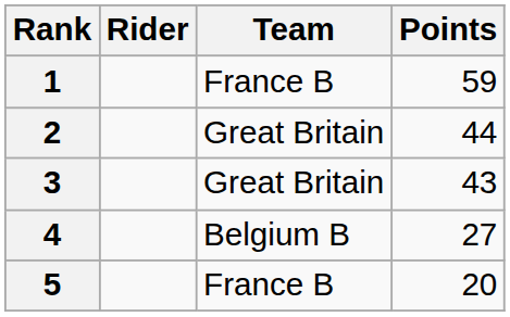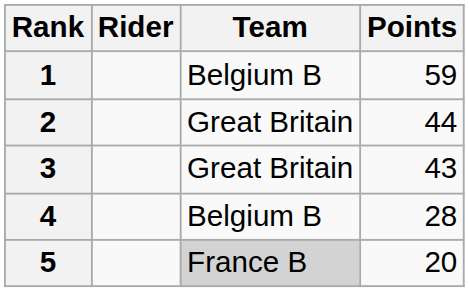 <table class="wikitable">
 <tr>
 <th scope="col">Rank</th>
 <th scope="col">Rider</th>
 <th scope="col">Team</th>
 <th scope="col">Points</th>
 </tr>
 <tr>
 <th scope="row">1</th>
 <td></td>
-<td>France B</td>
+<td>Belgium B</td>
 <td style="text-align:right;">59</td>
 </tr>
 <tr>
 <th scope="row">2</th>
 <td></td>
 <td>Great Britain</td>
 <td style="text-align:right;">44</td>
 </tr>
 <tr>
 <th scope="row">3</th>
 <td></td>
 <td>Great Britain</td>
 <td style="text-align:right;">43</td>
 </tr>
 <tr>
 <th scope="row">4</th>
 <td></td>
 <td>Belgium B</td>
-<td style="text-align:right;">27</td>
+<td style="text-align:right;">28</td>
 </tr>
 <tr>
 <th scope="row">5</th>
 <td></td>
-<td>France B</td>
+<td style="background: lightgrey;">France B</td>
 <td style="text-align:right;">20</td>
 </tr>
 </table>
